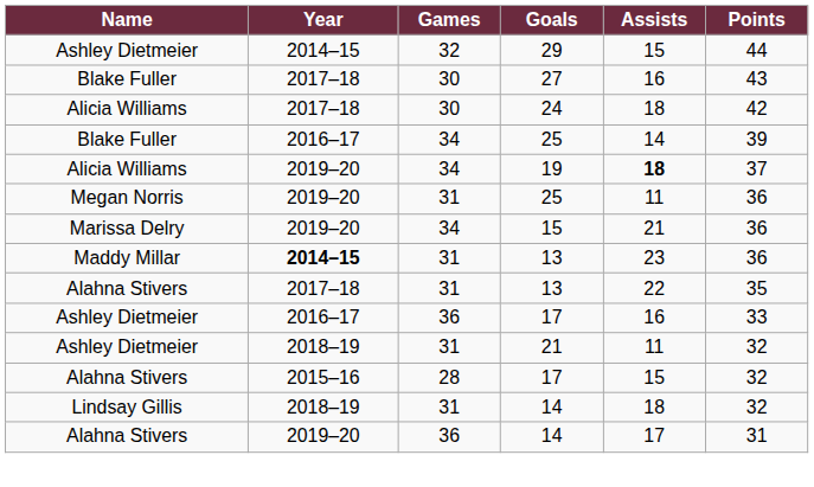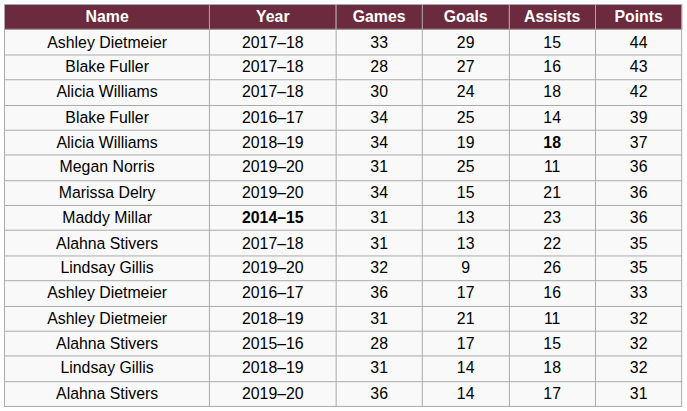 <table class="wikitable">
 <tr align="center"  style=" background:#6B2A3E; color:#ffffff;">
 <td ! scope="col" width="200px"><strong>Name</strong></td>
 <td ! scope="col" width="120px"><strong>Year</strong></td>
 <td ! scope="col" width="80px"><strong>Games</strong></td>
 <td ! scope="col" width="80px"><strong>Goals</strong></td>
 <td ! scope="col" width="80px"><strong>Assists</strong></td>
 <td ! scope="col" width="80px"><strong>Points</strong></td>
 </tr>
 <tr align="center" bgcolor="">
 <td>Ashley Dietmeier</td>
-<td>2014–15</td>
-<td>32</td>
+<td>2017–18</td>
+<td>33</td>
 <td>29</td>
 <td>15</td>
 <td>44</td>
 </tr>
 <tr align="center" bgcolor="">
 <td>Blake Fuller</td>
 <td>2017–18</td>
-<td>30</td>
+<td>28</td>
 <td>27</td>
 <td>16</td>
 <td>43</td>
 </tr>
 <tr align="center" bgcolor="">
 <td>Alicia Williams</td>
 <td>2017–18</td>
 <td>30</td>
 <td>24</td>
 <td>18</td>
 <td>42</td>
 </tr>
 <tr align="center" bgcolor="">
 <td>Blake Fuller</td>
 <td>2016–17</td>
 <td>34</td>
 <td>25</td>
 <td>14</td>
 <td>39</td>
 </tr>
 <tr align="center" bgcolor="">
 <td>Alicia Williams</td>
-<td>2019–20</td>
+<td>2018–19</td>
 <td>34</td>
 <td>19</td>
 <td><strong>18</strong></td>
 <td>37</td>
 </tr>
 <tr align="center" bgcolor="">
 <td>Megan Norris</td>
 <td>2019–20</td>
 <td>31</td>
 <td>25</td>
 <td>11</td>
 <td>36</td>
 </tr>
 <tr align="center" bgcolor="">
 <td>Marissa Delry</td>
 <td>2019–20</td>
 <td>34</td>
 <td>15</td>
 <td>21</td>
 <td>36</td>
 </tr>
 <tr align="center" bgcolor="">
 <td>Maddy Millar</td>
 <td><strong>2014–15</strong></td>
 <td>31</td>
 <td>13</td>
 <td>23</td>
 <td>36</td>
 </tr>
 <tr align="center" bgcolor="">
 <td>Alahna Stivers</td>
 <td>2017–18</td>
 <td>31</td>
 <td>13</td>
 <td>22</td>
+<td>35</td>
+</tr>
+<tr align="center" bgcolor="">
+<td>Lindsay Gillis</td>
+<td>2019–20</td>
+<td>32</td>
+<td>9</td>
+<td>26</td>
 <td>35</td>
 </tr>
 <tr align="center" bgcolor="">
 <td>Ashley Dietmeier</td>
 <td>2016–17</td>
 <td>36</td>
 <td>17</td>
 <td>16</td>
 <td>33</td>
 </tr>
 <tr align="center" bgcolor="">
 <td>Ashley Dietmeier</td>
 <td>2018–19</td>
 <td>31</td>
 <td>21</td>
 <td>11</td>
 <td>32</td>
 </tr>
 <tr align="center" bgcolor="">
 <td>Alahna Stivers</td>
 <td>2015–16</td>
 <td>28</td>
 <td>17</td>
 <td>15</td>
 <td>32</td>
 </tr>
 <tr align="center" bgcolor="">
 <td>Lindsay Gillis</td>
 <td>2018–19</td>
 <td>31</td>
 <td>14</td>
 <td>18</td>
 <td>32</td>
 </tr>
 <tr align="center" bgcolor="">
 <td>Alahna Stivers</td>
 <td>2019–20</td>
 <td>36</td>
 <td>14</td>
 <td>17</td>
 <td>31</td>
 </tr>
 </table>
